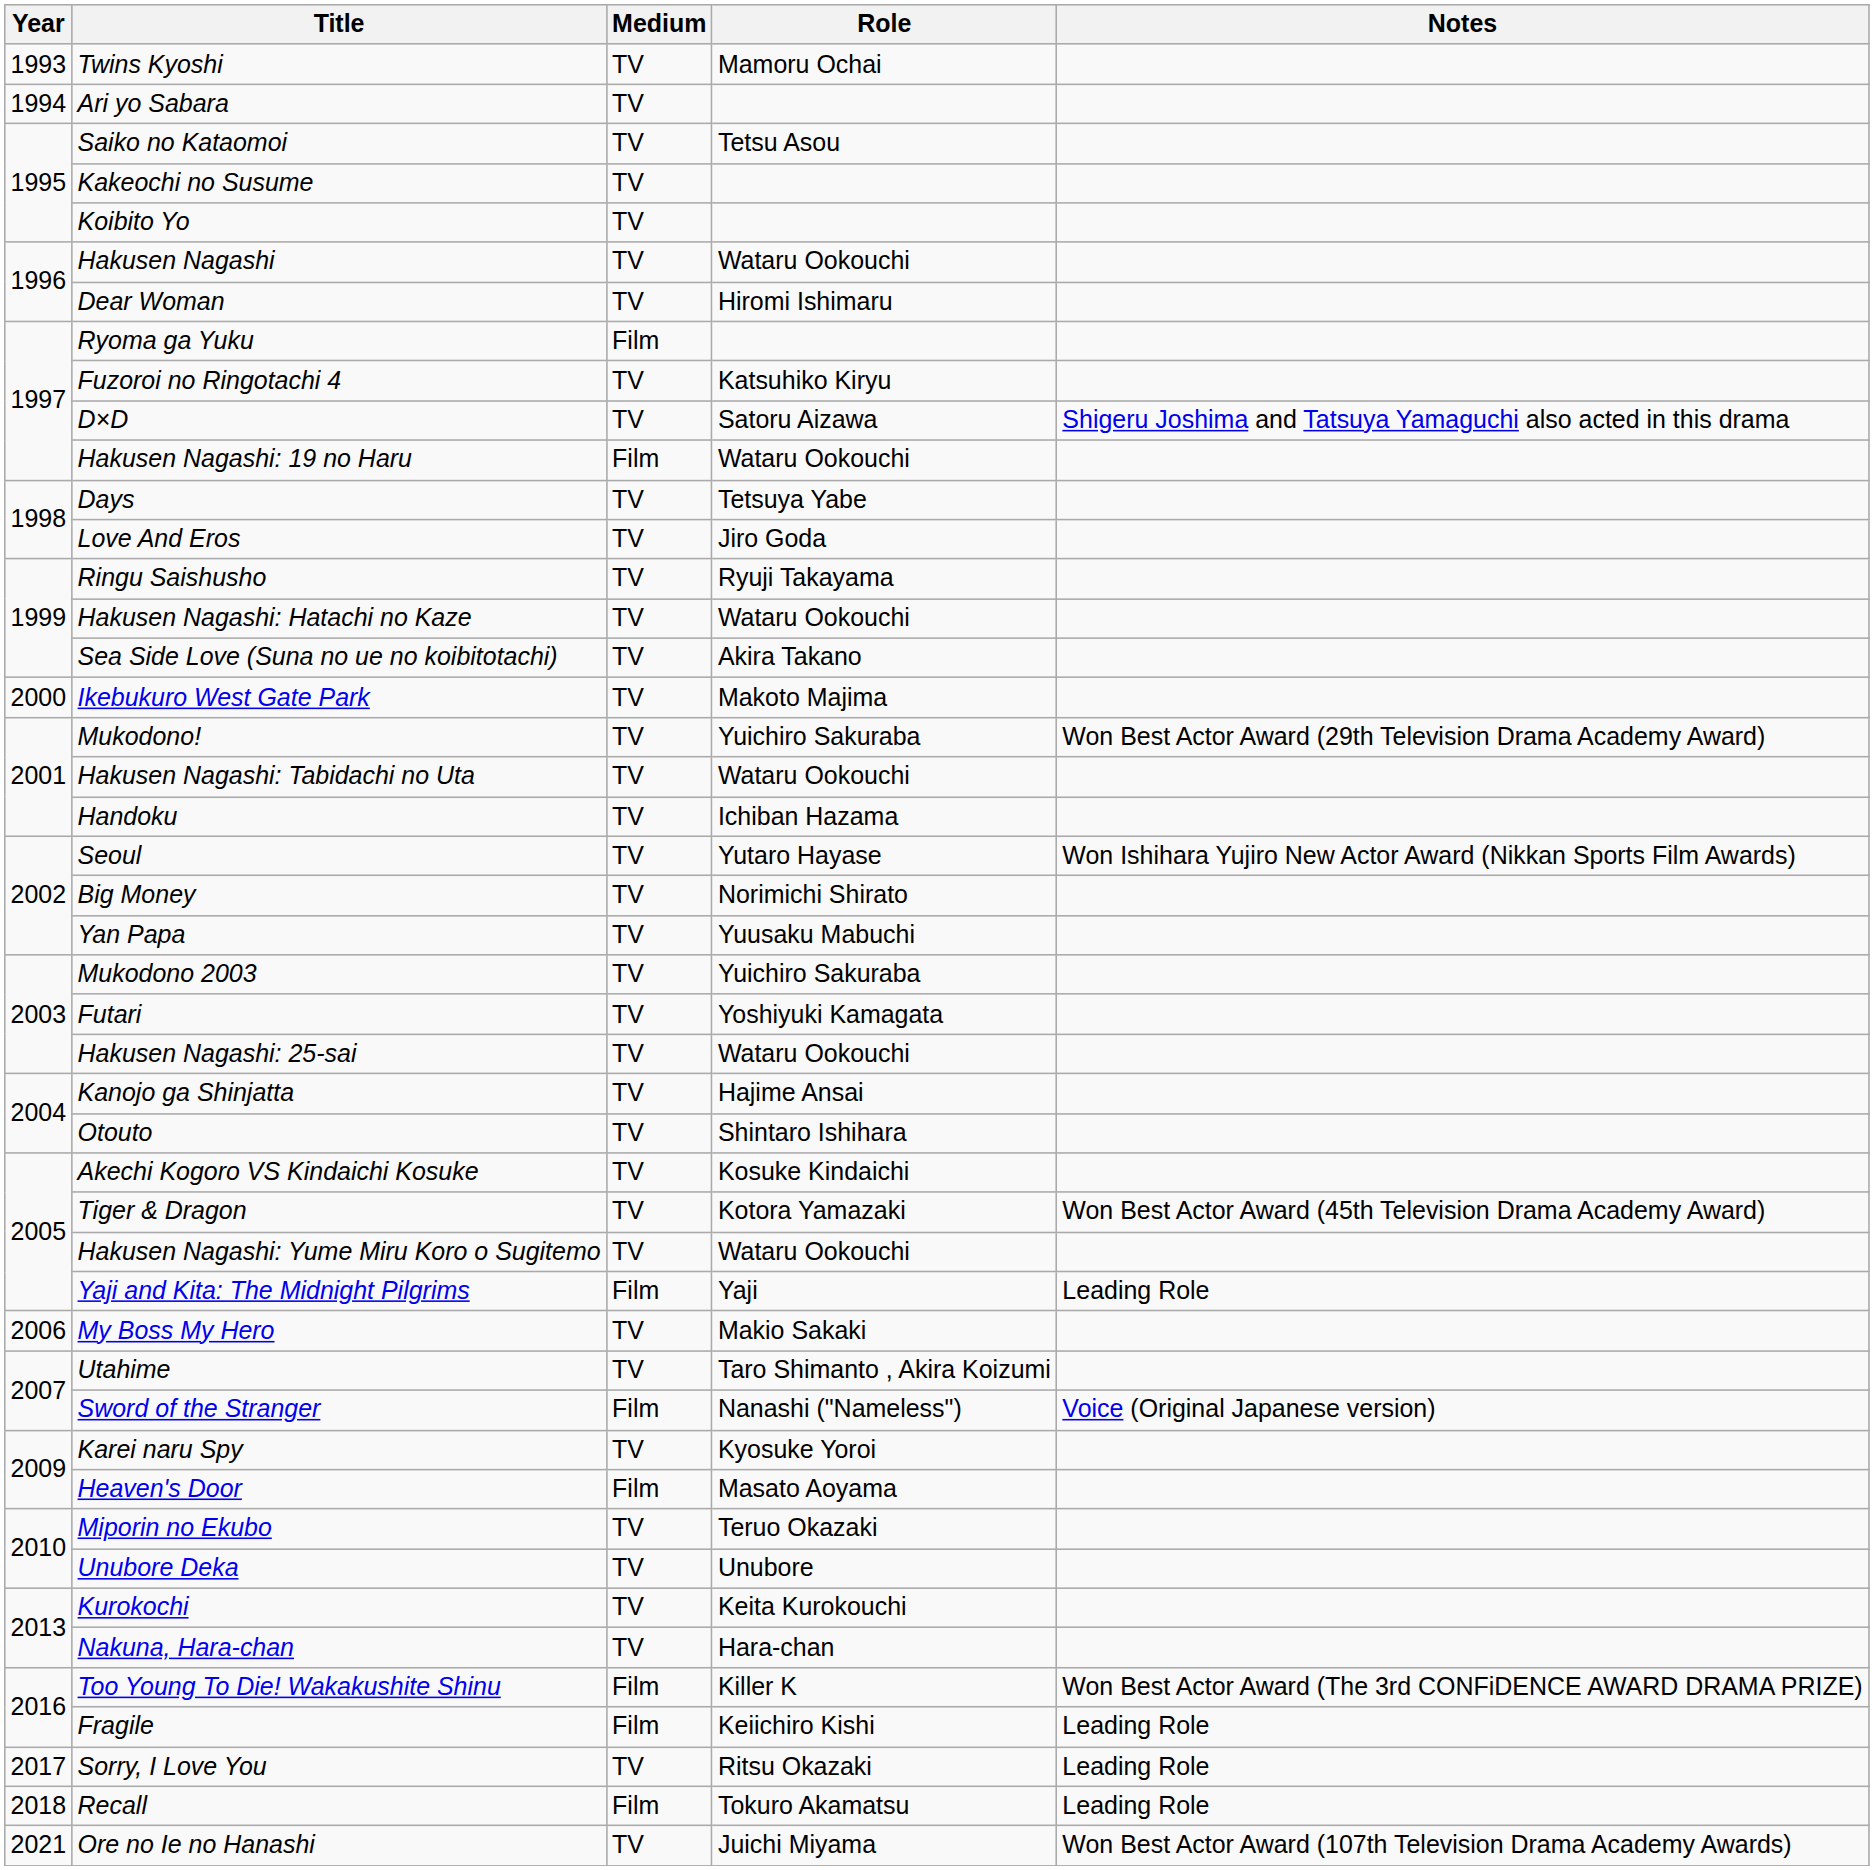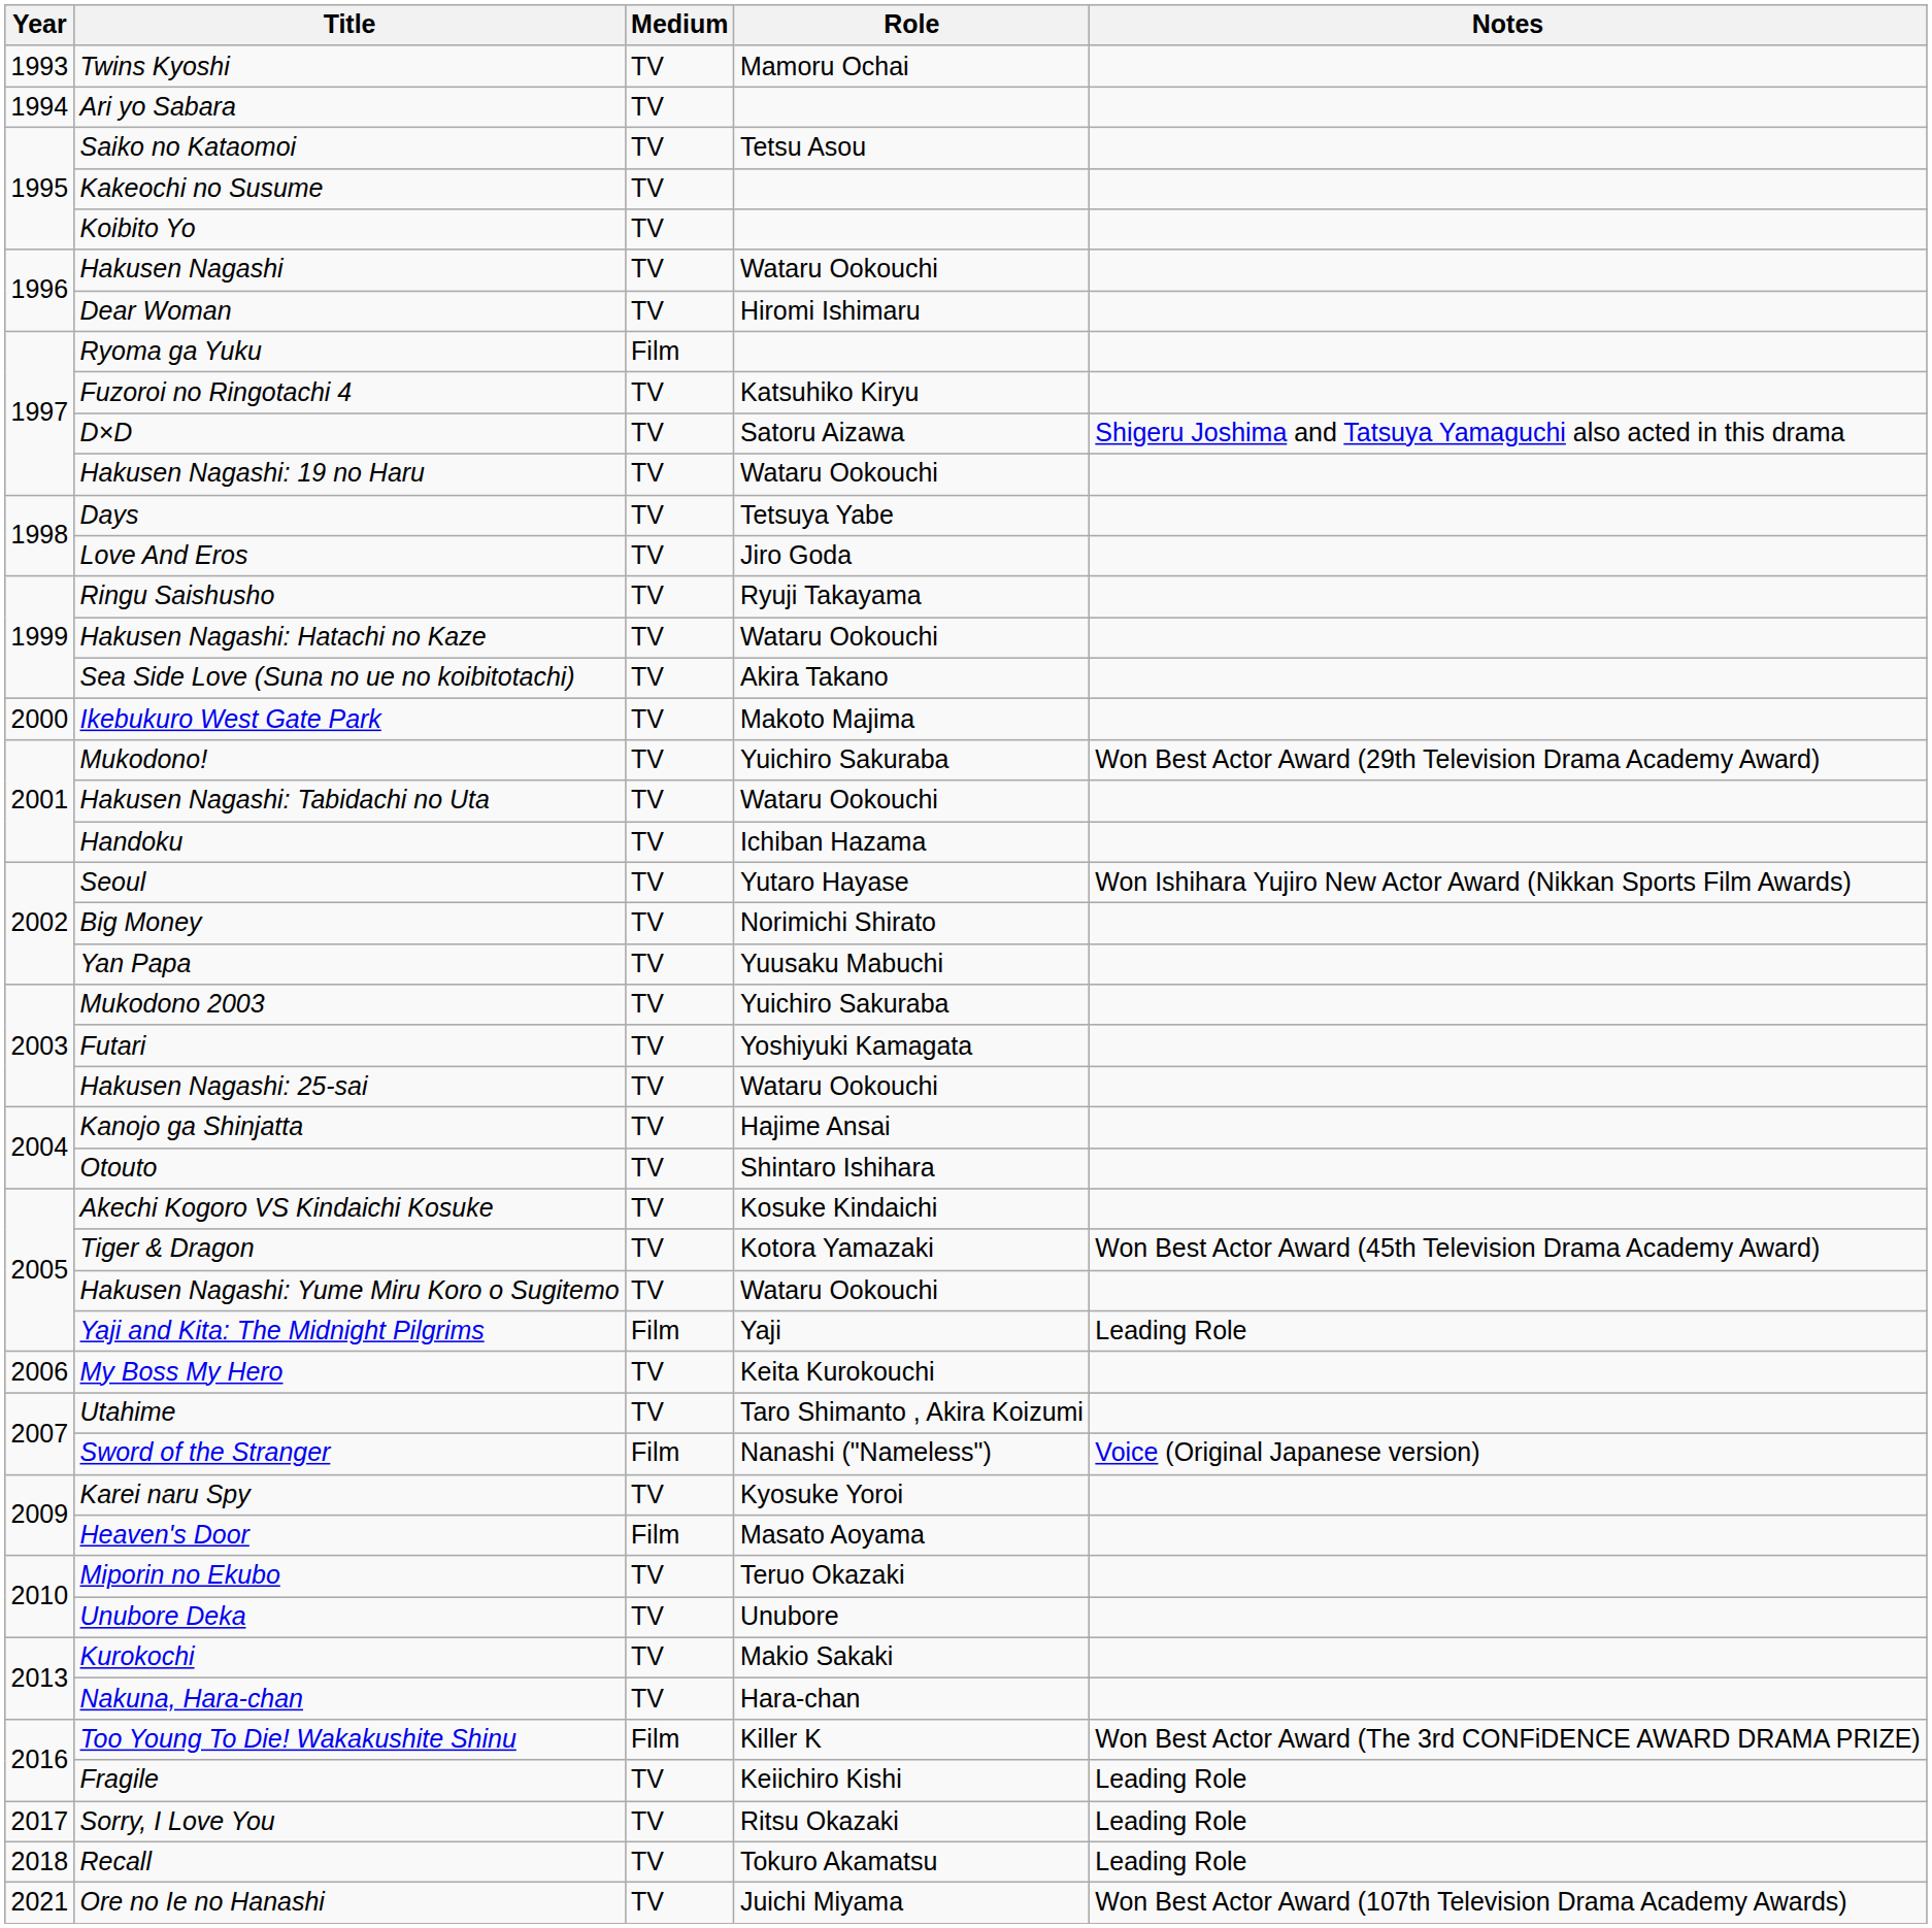 <table class="wikitable">
 <tr>
 <th>Year</th>
 <th>Title</th>
 <th>Medium</th>
 <th>Role</th>
 <th>Notes</th>
 </tr>
 <tr>
 <td>1993</td>
 <td><em>Twins Kyoshi</em></td>
 <td>TV</td>
 <td>Mamoru Ochai</td>
 <td></td>
 </tr>
 <tr>
 <td>1994</td>
 <td><em>Ari yo Sabara</em></td>
 <td>TV</td>
 <td></td>
 <td></td>
 </tr>
 <tr>
 <td rowspan=3>1995</td>
 <td><em>Saiko no Kataomoi</em></td>
 <td>TV</td>
 <td>Tetsu Asou</td>
 <td></td>
 </tr>
 <tr>
 <td><em>Kakeochi no Susume</em></td>
 <td>TV</td>
 <td></td>
 <td></td>
 </tr>
 <tr>
 <td><em>Koibito Yo</em></td>
 <td>TV</td>
 <td></td>
 <td></td>
 </tr>
 <tr>
 <td rowspan=2>1996</td>
 <td><em>Hakusen Nagashi</em></td>
 <td>TV</td>
 <td>Wataru Ookouchi</td>
 <td></td>
 </tr>
 <tr>
 <td><em>Dear Woman</em></td>
 <td>TV</td>
 <td>Hiromi Ishimaru</td>
 <td></td>
 </tr>
 <tr>
 <td rowspan=4>1997</td>
 <td><em>Ryoma ga Yuku</em></td>
 <td>Film</td>
 <td></td>
 <td></td>
 </tr>
 <tr>
 <td><em>Fuzoroi no Ringotachi 4</em></td>
 <td>TV</td>
 <td>Katsuhiko Kiryu</td>
 <td></td>
 </tr>
 <tr>
 <td><em>D×D</em></td>
 <td>TV</td>
 <td>Satoru Aizawa</td>
 <td><a href='#'>Shigeru Joshima</a> and <a href='#'>Tatsuya Yamaguchi</a> also acted in this drama</td>
 </tr>
 <tr>
 <td><em>Hakusen Nagashi: 19 no Haru</em></td>
-<td>Film</td>
+<td>TV</td>
 <td>Wataru Ookouchi</td>
 <td></td>
 </tr>
 <tr>
 <td rowspan=2>1998</td>
 <td><em>Days</em></td>
 <td>TV</td>
 <td>Tetsuya Yabe</td>
 <td></td>
 </tr>
 <tr>
 <td><em>Love And Eros</em></td>
 <td>TV</td>
 <td>Jiro Goda</td>
 <td></td>
 </tr>
 <tr>
 <td rowspan=3>1999</td>
 <td><em>Ringu Saishusho</em></td>
 <td>TV</td>
 <td>Ryuji Takayama</td>
 <td></td>
 </tr>
 <tr>
 <td><em>Hakusen Nagashi: Hatachi no Kaze</em></td>
 <td>TV</td>
 <td>Wataru Ookouchi</td>
 <td></td>
 </tr>
 <tr>
 <td><em>Sea Side Love (Suna no ue no koibitotachi)</em></td>
 <td>TV</td>
 <td>Akira Takano</td>
 <td></td>
 </tr>
 <tr>
 <td>2000</td>
 <td><em><a href='#'>Ikebukuro West Gate Park</a></em></td>
 <td>TV</td>
 <td>Makoto Majima</td>
 <td></td>
 </tr>
 <tr>
 <td rowspan=3>2001</td>
 <td><em>Mukodono!</em></td>
 <td>TV</td>
 <td>Yuichiro Sakuraba</td>
 <td>Won Best Actor Award (29th Television Drama Academy Award)</td>
 </tr>
 <tr>
 <td><em>Hakusen Nagashi: Tabidachi no Uta</em></td>
 <td>TV</td>
 <td>Wataru Ookouchi</td>
 <td></td>
 </tr>
 <tr>
 <td><em>Handoku</em></td>
 <td>TV</td>
 <td>Ichiban Hazama</td>
 <td></td>
 </tr>
 <tr>
 <td rowspan=3>2002</td>
 <td><em>Seoul</em></td>
 <td>TV</td>
 <td>Yutaro Hayase</td>
 <td>Won Ishihara Yujiro New Actor Award (Nikkan Sports Film Awards)</td>
 </tr>
 <tr>
 <td><em>Big Money</em></td>
 <td>TV</td>
 <td>Norimichi Shirato</td>
 <td></td>
 </tr>
 <tr>
 <td><em>Yan Papa</em></td>
 <td>TV</td>
 <td>Yuusaku Mabuchi</td>
 <td></td>
 </tr>
 <tr>
 <td rowspan=3>2003</td>
 <td><em>Mukodono 2003</em></td>
 <td>TV</td>
 <td>Yuichiro Sakuraba</td>
 <td></td>
 </tr>
 <tr>
 <td><em>Futari</em></td>
 <td>TV</td>
 <td>Yoshiyuki Kamagata</td>
 <td></td>
 </tr>
 <tr>
 <td><em>Hakusen Nagashi: 25-sai</em></td>
 <td>TV</td>
 <td>Wataru Ookouchi</td>
 <td></td>
 </tr>
 <tr>
 <td rowspan=2>2004</td>
 <td><em>Kanojo ga Shinjatta</em></td>
 <td>TV</td>
 <td>Hajime Ansai</td>
 <td></td>
 </tr>
 <tr>
 <td><em>Otouto</em></td>
 <td>TV</td>
 <td>Shintaro Ishihara</td>
 <td></td>
 </tr>
 <tr>
 <td rowspan=4>2005</td>
 <td><em>Akechi Kogoro VS Kindaichi Kosuke</em></td>
 <td>TV</td>
 <td>Kosuke Kindaichi</td>
 <td></td>
 </tr>
 <tr>
 <td><em>Tiger & Dragon</em></td>
 <td>TV</td>
 <td>Kotora Yamazaki</td>
 <td>Won Best Actor Award (45th Television Drama Academy Award)</td>
 </tr>
 <tr>
 <td><em>Hakusen Nagashi: Yume Miru Koro o Sugitemo</em></td>
 <td>TV</td>
 <td>Wataru Ookouchi</td>
 <td></td>
 </tr>
 <tr>
 <td><em><a href='#'>Yaji and Kita: The Midnight Pilgrims</a></em></td>
 <td>Film</td>
 <td>Yaji</td>
 <td>Leading Role</td>
 </tr>
 <tr>
 <td>2006</td>
 <td><em><a href='#'>My Boss My Hero</a></em></td>
 <td>TV</td>
-<td>Makio Sakaki</td>
+<td>Keita Kurokouchi</td>
 <td></td>
 </tr>
 <tr>
 <td rowspan=2>2007</td>
 <td><em>Utahime</em></td>
 <td>TV</td>
 <td>Taro Shimanto , Akira Koizumi</td>
 <td></td>
 </tr>
 <tr>
 <td><em><a href='#'>Sword of the Stranger</a></em></td>
 <td>Film</td>
 <td>Nanashi ("Nameless")</td>
 <td><a href='#'>Voice</a> (Original Japanese version)</td>
 </tr>
 <tr>
 <td rowspan=2>2009</td>
 <td><em>Karei naru Spy</em></td>
 <td>TV</td>
 <td>Kyosuke Yoroi</td>
 <td></td>
 </tr>
 <tr>
 <td><em><a href='#'>Heaven's Door</a></em></td>
 <td>Film</td>
 <td>Masato Aoyama</td>
 <td></td>
 </tr>
 <tr>
 <td rowspan=2>2010</td>
 <td><em><a href='#'>Miporin no Ekubo</a></em></td>
 <td>TV</td>
 <td>Teruo Okazaki</td>
 <td></td>
 </tr>
 <tr>
 <td><em><a href='#'>Unubore Deka</a></em></td>
 <td>TV</td>
 <td>Unubore</td>
 <td></td>
 </tr>
 <tr>
 <td rowspan=2>2013</td>
 <td><em><a href='#'>Kurokochi</a></em></td>
 <td>TV</td>
-<td>Keita Kurokouchi</td>
+<td>Makio Sakaki</td>
 <td></td>
 </tr>
 <tr>
 <td><em><a href='#'>Nakuna, Hara-chan</a></em></td>
 <td>TV</td>
 <td>Hara-chan</td>
 <td></td>
 </tr>
 <tr>
 <td rowspan=2>2016</td>
 <td><em><a href='#'>Too Young To Die! Wakakushite Shinu</a></em></td>
 <td>Film</td>
 <td>Killer K</td>
 <td>Won Best Actor Award (The 3rd CONFiDENCE AWARD DRAMA PRIZE)</td>
 </tr>
 <tr>
 <td><em>Fragile</em></td>
-<td>Film</td>
+<td>TV</td>
 <td>Keiichiro Kishi</td>
 <td>Leading Role</td>
 </tr>
 <tr>
 <td rowspan=1>2017</td>
 <td><em>Sorry, I Love You</em></td>
 <td>TV</td>
 <td>Ritsu Okazaki</td>
 <td>Leading Role</td>
 </tr>
 <tr>
 <td rowspan=1>2018</td>
 <td><em>Recall</em></td>
-<td>Film</td>
+<td>TV</td>
 <td>Tokuro Akamatsu</td>
 <td>Leading Role</td>
 </tr>
 <tr>
 <td rowspan=1>2021</td>
 <td><em>Ore no Ie no Hanashi</em></td>
 <td>TV</td>
 <td>Juichi Miyama</td>
 <td>Won Best Actor Award (107th Television Drama Academy Awards)</td>
 </tr>
 </table>
